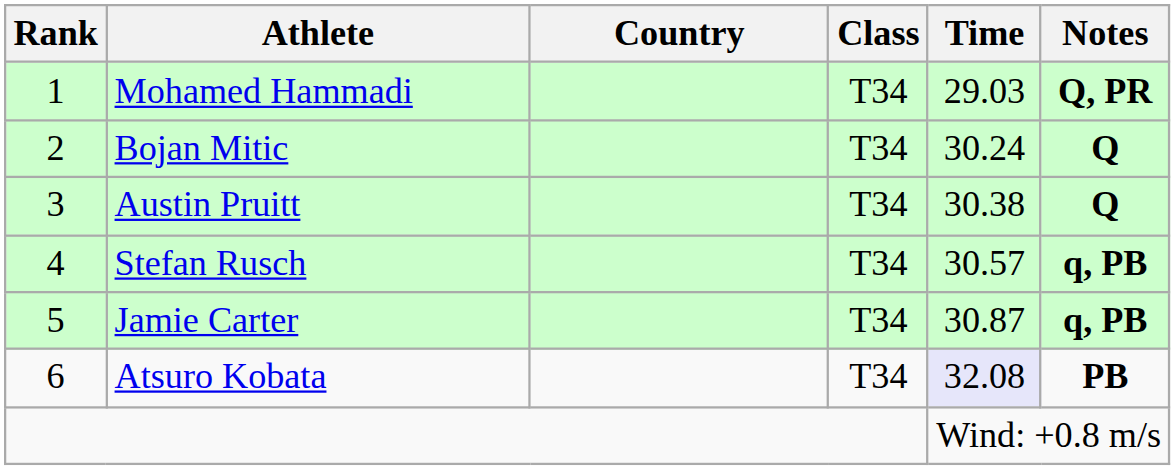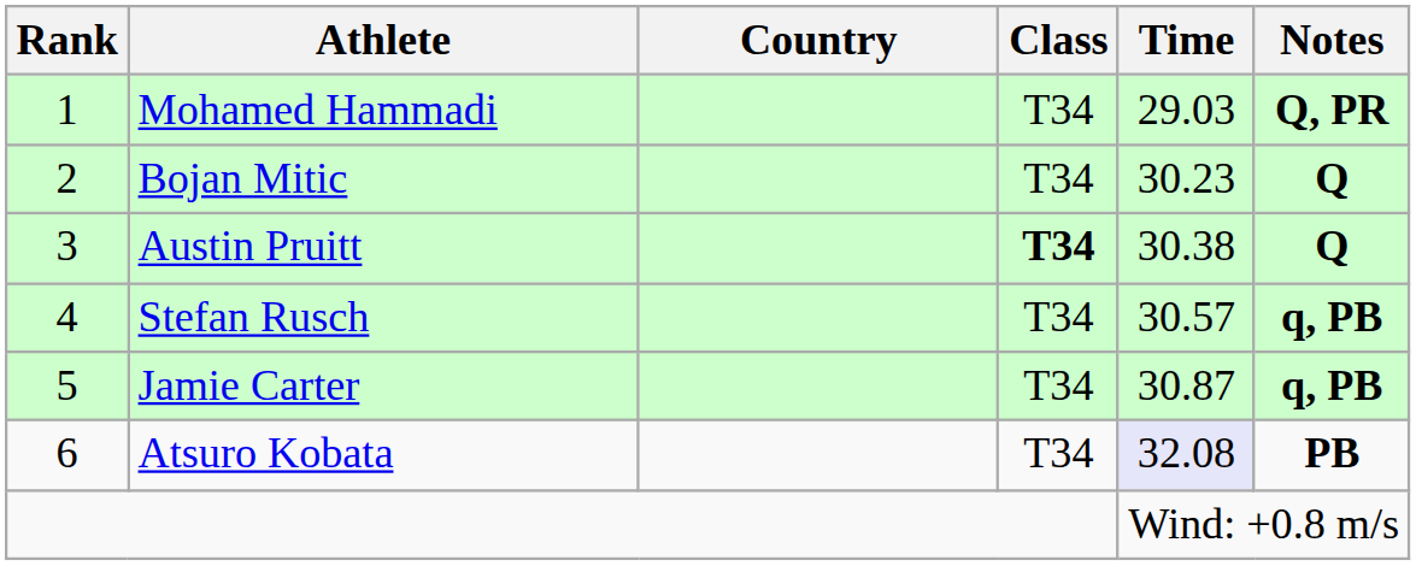 <table class="wikitable sortable" style="text-align:center">
 <tr>
 <th>Rank</th>
 <th style="width:180px">Athlete</th>
 <th style="width:125px">Country</th>
 <th>Class</th>
 <th>Time</th>
 <th>Notes</th>
 </tr>
 <tr style="background:#cfc;">
 <td>1</td>
 <td style="text-align:left;"><a href='#'>Mohamed Hammadi</a></td>
 <td style="text-align:left;"></td>
 <td>T34</td>
 <td>29.03</td>
 <td><strong>Q, PR</strong></td>
 </tr>
 <tr style="background:#cfc;">
 <td>2</td>
 <td style="text-align:left;"><a href='#'>Bojan Mitic</a></td>
 <td style="text-align:left;"></td>
 <td>T34</td>
-<td>30.24</td>
+<td>30.23</td>
 <td><strong>Q</strong></td>
 </tr>
 <tr style="background:#cfc;">
 <td>3</td>
 <td style="text-align:left;"><a href='#'>Austin Pruitt</a></td>
 <td style="text-align:left;"></td>
-<td>T34</td>
+<td><strong>T34</strong></td>
 <td>30.38</td>
 <td><strong>Q</strong></td>
 </tr>
 <tr style="background:#cfc;">
 <td>4</td>
 <td style="text-align:left;"><a href='#'>Stefan Rusch</a></td>
 <td style="text-align:left;"></td>
 <td>T34</td>
 <td>30.57</td>
 <td><strong>q, PB</strong></td>
 </tr>
 <tr style="background:#cfc;">
 <td>5</td>
 <td style="text-align:left;"><a href='#'>Jamie Carter</a></td>
 <td style="text-align:left;"></td>
 <td>T34</td>
 <td>30.87</td>
 <td><strong>q, PB</strong></td>
 </tr>
 <tr>
 <td>6</td>
 <td style="text-align:left;"><a href='#'>Atsuro Kobata</a></td>
 <td style="text-align:left;"></td>
 <td>T34</td>
 <td style="background: lavender;">32.08</td>
 <td><strong>PB</strong></td>
 </tr>
 <tr class="sortbottom">
 <td colspan="4"></td>
 <td colspan="2">Wind: +0.8 m/s</td>
 </tr>
 </table>
